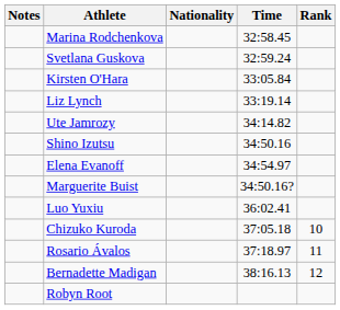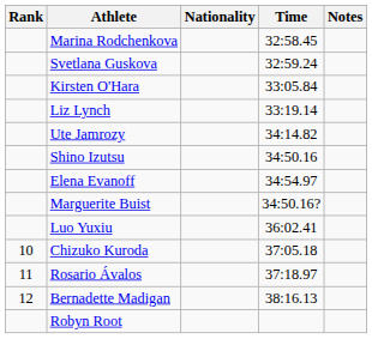 <table class="wikitable sortable" style="text-align:center">
 <tr>
-<th>Notes</th>
+<th>Rank</th>
 <th>Athlete</th>
 <th>Nationality</th>
 <th>Time</th>
-<th>Rank</th>
+<th>Notes</th>
 </tr>
 <tr>
 <td></td>
 <td align=left><a href='#'>Marina Rodchenkova</a></td>
 <td align=left></td>
 <td>32:58.45</td>
 <td></td>
 </tr>
 <tr>
 <td></td>
 <td align=left><a href='#'>Svetlana Guskova</a></td>
 <td align=left></td>
 <td>32:59.24</td>
 <td></td>
 </tr>
 <tr>
 <td></td>
 <td align=left><a href='#'>Kirsten O'Hara</a></td>
 <td align=left></td>
 <td>33:05.84</td>
 <td></td>
 </tr>
 <tr>
 <td></td>
 <td align=left><a href='#'>Liz Lynch</a></td>
 <td align=left></td>
 <td>33:19.14</td>
 <td></td>
 </tr>
 <tr>
 <td></td>
 <td align=left><a href='#'>Ute Jamrozy</a></td>
 <td align=left></td>
 <td>34:14.82</td>
 <td></td>
 </tr>
 <tr>
 <td></td>
 <td align=left><a href='#'>Shino Izutsu</a></td>
 <td align=left></td>
 <td>34:50.16</td>
 <td></td>
 </tr>
 <tr>
 <td></td>
 <td align=left><a href='#'>Elena Evanoff</a></td>
 <td align=left></td>
 <td>34:54.97</td>
 <td></td>
 </tr>
 <tr>
 <td></td>
 <td align=left><a href='#'>Marguerite Buist</a></td>
 <td align=left></td>
 <td>34:50.16?</td>
 <td></td>
 </tr>
 <tr>
 <td></td>
 <td align=left><a href='#'>Luo Yuxiu</a></td>
 <td align=left></td>
 <td>36:02.41</td>
 <td></td>
 </tr>
 <tr>
-<td></td>
+<td>10</td>
 <td align=left><a href='#'>Chizuko Kuroda</a></td>
 <td align=left></td>
 <td>37:05.18</td>
-<td>10</td>
+<td></td>
 </tr>
 <tr>
-<td></td>
+<td>11</td>
 <td align=left><a href='#'>Rosario Ávalos</a></td>
 <td align=left></td>
 <td>37:18.97</td>
-<td>11</td>
+<td></td>
 </tr>
 <tr>
-<td></td>
+<td>12</td>
 <td align=left><a href='#'>Bernadette Madigan</a></td>
 <td align=left></td>
 <td>38:16.13</td>
-<td>12</td>
+<td></td>
 </tr>
 <tr>
 <td></td>
 <td align=left><a href='#'>Robyn Root</a></td>
 <td align=left></td>
 <td></td>
 <td></td>
 </tr>
 </table>
